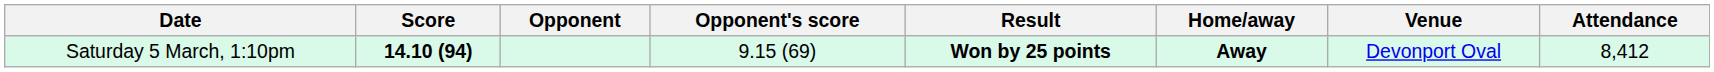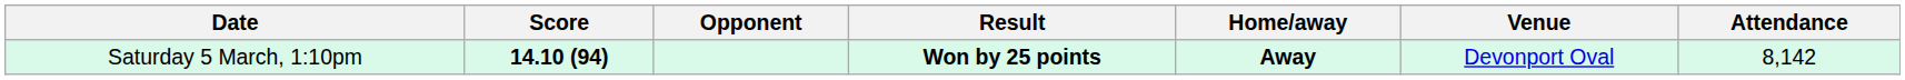 <table class="wikitable" style="font-size:90%; text-align:center; width: 100%; margin-left: auto; margin-right: auto">
 <tr>
 <th>Date</th>
 <th>Score</th>
 <th>Opponent</th>
-<th>Opponent's score</th>
 <th>Result</th>
 <th>Home/away</th>
 <th>Venue</th>
 <th>Attendance</th>
 </tr>
 <tr style="background:#d9f9e9;">
 <td>Saturday 5 March, 1:10pm</td>
 <td><strong>14.10 (94)</strong></td>
 <td></td>
-<td>9.15 (69)</td>
 <td><strong>Won by 25 points</strong></td>
 <td><strong>Away</strong></td>
 <td><a href='#'>Devonport Oval</a></td>
-<td>8,412</td>
+<td>8,142</td>
 </tr>
 </table>
